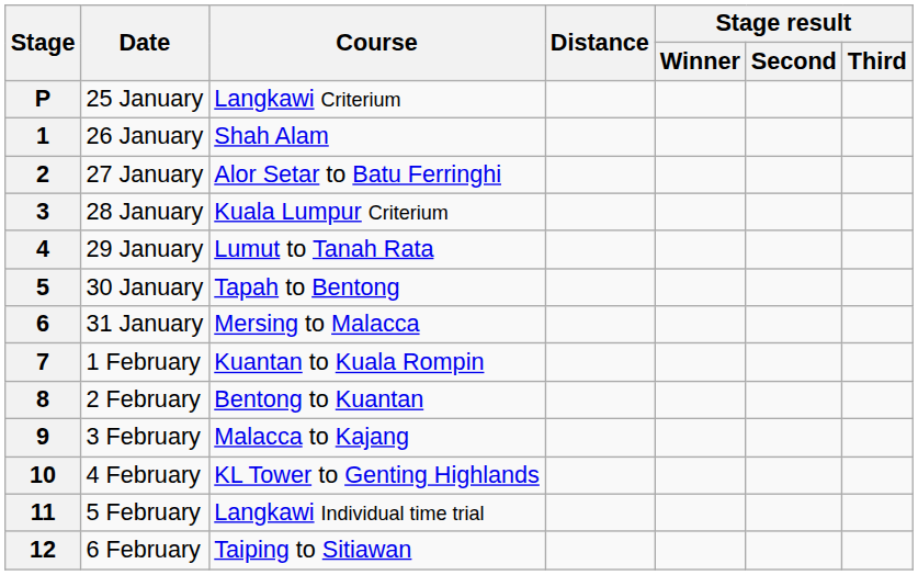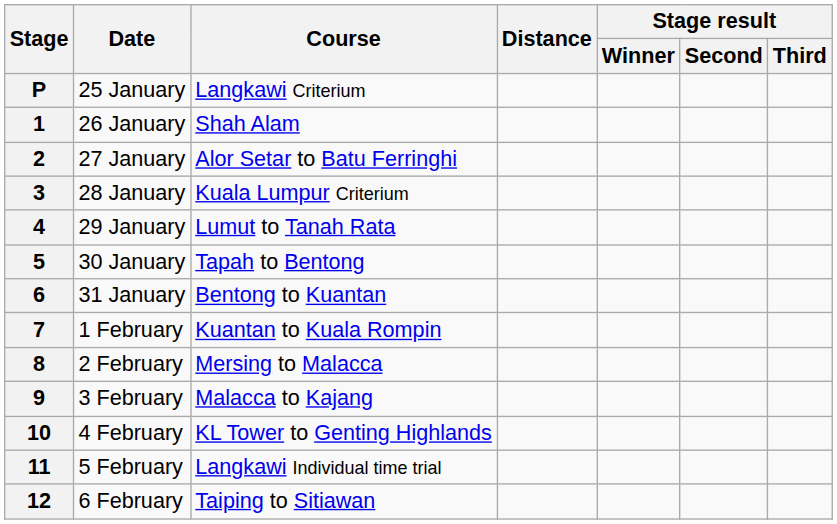 <table class=wikitable>
 <tr>
 <th rowspan=2>Stage</th>
 <th rowspan=2>Date</th>
 <th rowspan=2>Course</th>
 <th rowspan=2>Distance</th>
 <th colspan=3>Stage result</th>
 </tr>
 <tr>
 <th>Winner</th>
 <th>Second</th>
 <th>Third</th>
 </tr>
 <tr>
 <th>P</th>
 <td>25 January</td>
 <td><a href='#'>Langkawi</a> <small>Criterium</small></td>
 <td align=center></td>
 <td></td>
 <td></td>
 <td></td>
 </tr>
 <tr>
 <th>1</th>
 <td>26 January</td>
 <td><a href='#'>Shah Alam</a></td>
 <td align=center></td>
 <td></td>
 <td></td>
 <td></td>
 </tr>
 <tr>
 <th>2</th>
 <td>27 January</td>
 <td><a href='#'>Alor Setar</a> to <a href='#'>Batu Ferringhi</a></td>
 <td align=center></td>
 <td></td>
 <td></td>
 <td></td>
 </tr>
 <tr>
 <th>3</th>
 <td>28 January</td>
 <td><a href='#'>Kuala Lumpur</a> <small>Criterium</small></td>
 <td align=center></td>
 <td></td>
 <td></td>
 <td></td>
 </tr>
 <tr>
 <th>4</th>
 <td>29 January</td>
 <td><a href='#'>Lumut</a> to <a href='#'>Tanah Rata</a></td>
 <td align=center></td>
 <td></td>
 <td></td>
 <td></td>
 </tr>
 <tr>
 <th>5</th>
 <td>30 January</td>
 <td><a href='#'>Tapah</a> to <a href='#'>Bentong</a></td>
 <td align=center></td>
 <td></td>
 <td></td>
 <td></td>
 </tr>
 <tr>
 <th>6</th>
 <td>31 January</td>
-<td><a href='#'>Mersing</a> to <a href='#'>Malacca</a></td>
+<td><a href='#'>Bentong</a> to <a href='#'>Kuantan</a></td>
 <td align=center></td>
 <td></td>
 <td></td>
 <td></td>
 </tr>
 <tr>
 <th>7</th>
 <td>1 February</td>
 <td><a href='#'>Kuantan</a> to <a href='#'>Kuala Rompin</a></td>
 <td align=center></td>
 <td></td>
 <td></td>
 <td></td>
 </tr>
 <tr>
 <th>8</th>
 <td>2 February</td>
-<td><a href='#'>Bentong</a> to <a href='#'>Kuantan</a></td>
+<td><a href='#'>Mersing</a> to <a href='#'>Malacca</a></td>
 <td align=center></td>
 <td></td>
 <td></td>
 <td></td>
 </tr>
 <tr>
 <th>9</th>
 <td>3 February</td>
 <td><a href='#'>Malacca</a> to <a href='#'>Kajang</a></td>
 <td align=center></td>
 <td></td>
 <td></td>
 <td></td>
 </tr>
 <tr>
 <th>10</th>
 <td>4 February</td>
 <td><a href='#'>KL Tower</a> to <a href='#'>Genting Highlands</a></td>
 <td align=center></td>
 <td></td>
 <td></td>
 <td></td>
 </tr>
 <tr>
 <th>11</th>
 <td>5 February</td>
 <td><a href='#'>Langkawi</a> <small>Individual time trial</small></td>
 <td align=center></td>
 <td></td>
 <td></td>
 <td></td>
 </tr>
 <tr>
 <th>12</th>
 <td>6 February</td>
 <td><a href='#'>Taiping</a> to <a href='#'>Sitiawan</a></td>
 <td align=center></td>
 <td></td>
 <td></td>
 <td></td>
 </tr>
 </table>
